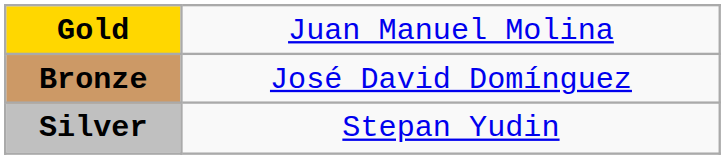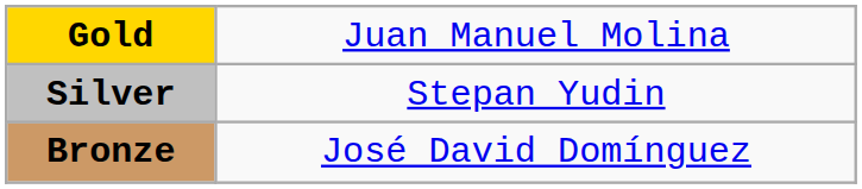 <table class="wikitable" style="text-align:center; " width="35%">
 <tr>
 <td bgcolor="gold"><strong>Gold</strong></td>
 <td><a href='#'>Juan Manuel Molina</a><br>  <small><em></em></small></td>
 </tr>
 <tr>
+<td bgcolor="silver"><strong>Silver</strong></td>
+<td><a href='#'>Stepan Yudin</a><br>  <small><em></em></small></td>
+</tr>
+<tr>
 <td bgcolor="CC9966"><strong>Bronze</strong></td>
 <td><a href='#'>José David Domínguez</a><br>  <small><em></em></small></td>
 </tr>
-<tr>
-<td bgcolor="silver"><strong>Silver</strong></td>
-<td><a href='#'>Stepan Yudin</a><br>  <small><em></em></small></td>
-</tr>
 </table>
